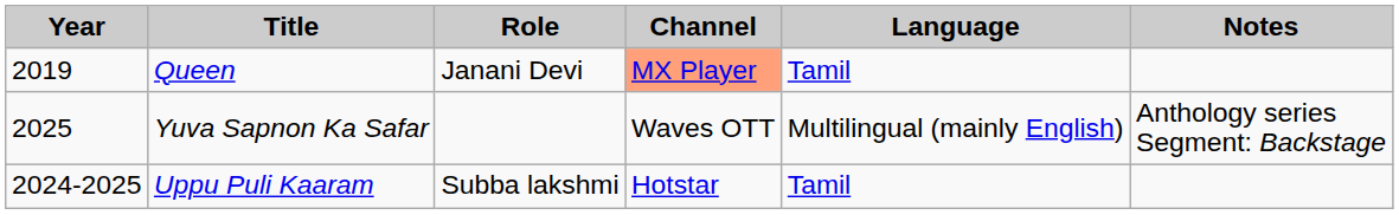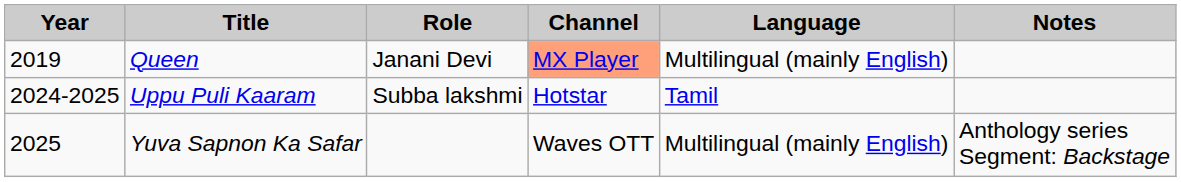 <table class="wikitable">
 <tr>
 <th style="background:#ccc;">Year</th>
 <th style="background:#ccc;">Title</th>
 <th style="background:#ccc;">Role</th>
 <th style="background:#ccc;">Channel</th>
 <th style="background:#ccc;">Language</th>
 <th style="background:#ccc;">Notes</th>
 </tr>
 <tr>
 <td>2019</td>
 <td><a href='#'><em>Queen</em></a></td>
 <td>Janani Devi</td>
 <td style="background: lightsalmon;"><a href='#'>MX Player</a></td>
+<td>Multilingual (mainly <a href='#'>English</a>)</td>
+<td></td>
+</tr>
+<tr>
+<td>2024-2025</td>
+<td><em><a href='#'>Uppu Puli Kaaram</a></em></td>
+<td>Subba lakshmi</td>
+<td><a href='#'>Hotstar</a></td>
 <td><a href='#'>Tamil</a></td>
 <td></td>
 </tr>
 <tr>
 <td>2025</td>
 <td><em>Yuva Sapnon Ka Safar</em></td>
 <td></td>
 <td>Waves OTT</td>
 <td>Multilingual (mainly <a href='#'>English</a>)</td>
 <td>Anthology series<br>Segment: <em>Backstage</em></td>
 </tr>
-<tr>
-<td>2024-2025</td>
-<td><em><a href='#'>Uppu Puli Kaaram</a></em></td>
-<td>Subba lakshmi</td>
-<td><a href='#'>Hotstar</a></td>
-<td><a href='#'>Tamil</a></td>
-<td></td>
-</tr>
 </table>
